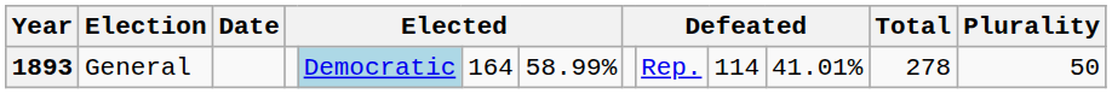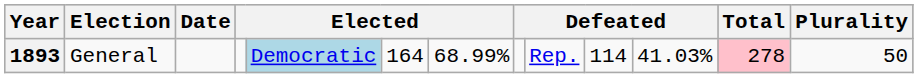 <table class=wikitable>
 <tr>
 <th>Year</th>
 <th>Election</th>
 <th>Date</th>
 <th ! colspan="4">Elected</th>
 <th ! colspan="4">Defeated</th>
 <th>Total</th>
 <th>Plurality</th>
 </tr>
 <tr>
 <th valign="top">1893</th>
 <td valign="top">General</td>
 <td valign="top"></td>
 <td valign="top"></td>
 <td valign="top"  style="background: lightblue;"><a href='#'>Democratic</a></td>
 <td valign="top" align="right">164</td>
-<td valign="top" align="right">58.99%</td>
+<td valign="top" align="right">68.99%</td>
 <td valign="top"></td>
 <td valign="top" ><a href='#'>Rep.</a></td>
 <td valign="top" align="right">114</td>
-<td valign="top" align="right">41.01%</td>
-<td valign="top" align="right">278</td>
+<td valign="top" align="right">41.03%</td>
+<td valign="top" align="right" style="background: pink;">278</td>
 <td valign="top" align="right">50</td>
 </tr>
 </table>
